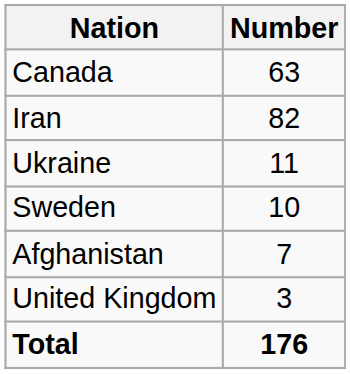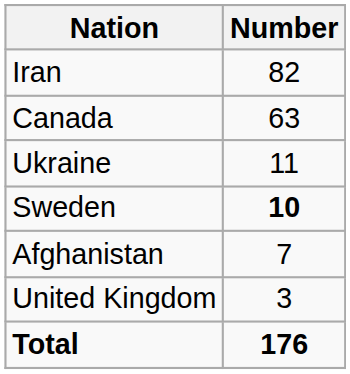 <table class="sortable wikitable" style="margin:0 0 0.5em 1em; float:right; font-size:85%;">
 <tr>
 <th>Nation</th>
 <th data-sort-type="number">Number</th>
 </tr>
 <tr>
+<td>Iran</td>
+<td style="text-align:center;">82</td>
+</tr>
+<tr>
 <td>Canada</td>
 <td style="text-align:center;">63</td>
-</tr>
-<tr>
-<td>Iran</td>
-<td style="text-align:center;">82</td>
 </tr>
 <tr>
 <td>Ukraine</td>
 <td style="text-align:center;">11</td>
 </tr>
 <tr>
 <td>Sweden</td>
-<td style="text-align:center;">10</td>
+<td style="text-align:center;"><strong>10</strong></td>
 </tr>
 <tr>
 <td>Afghanistan</td>
 <td style="text-align:center;">7</td>
 </tr>
 <tr>
 <td>United Kingdom</td>
 <td style="text-align:center;">3</td>
 </tr>
 <tr class="sortbottom">
 <td><strong>Total</strong></td>
 <td style="text-align:center;"><strong>176</strong></td>
 </tr>
 </table>
